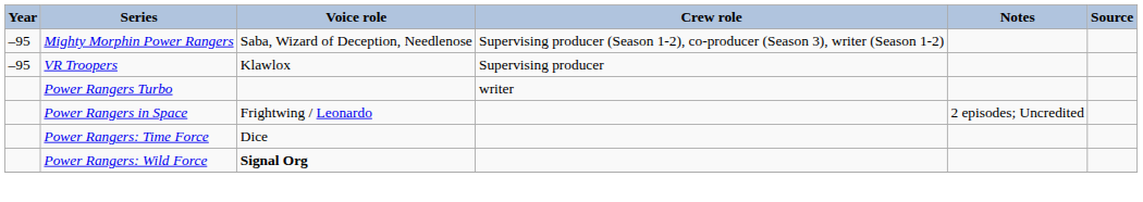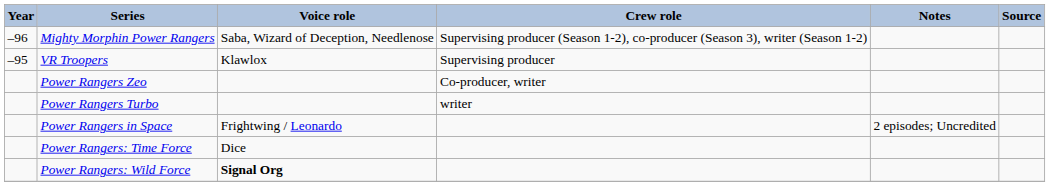 <table class="wikitable sortable plainrowheaders" style="width=95%;  font-size: 95%;">
 <tr>
 <th style="background:#b0c4de;">Year </th>
 <th style="background:#b0c4de;">Series</th>
 <th style="background:#b0c4de;">Voice role </th>
 <th style="background:#b0c4de;">Crew role</th>
 <th style="background:#b0c4de;" class="unsortable">Notes </th>
 <th style="background:#b0c4de;" class="unsortable">Source</th>
 </tr>
 <tr>
-<td>–95</td>
+<td>–96</td>
 <td><em><a href='#'>Mighty Morphin Power Rangers</a></em></td>
 <td>Saba, Wizard of Deception, Needlenose</td>
 <td>Supervising producer (Season 1-2), co-producer (Season 3), writer (Season 1-2)</td>
 <td></td>
 <td></td>
 </tr>
 <tr>
 <td>–95</td>
 <td><em><a href='#'>VR Troopers</a></em></td>
 <td>Klawlox</td>
 <td>Supervising producer</td>
+<td></td>
+<td></td>
+</tr>
+<tr>
+<td></td>
+<td><em><a href='#'>Power Rangers Zeo</a></em></td>
+<td></td>
+<td>Co-producer, writer</td>
 <td></td>
 <td></td>
 </tr>
 <tr>
 <td></td>
 <td><em><a href='#'>Power Rangers Turbo</a></em></td>
 <td></td>
 <td>writer</td>
 <td></td>
 <td></td>
 </tr>
 <tr>
 <td></td>
 <td><em><a href='#'>Power Rangers in Space</a></em></td>
 <td>Frightwing / <a href='#'>Leonardo</a></td>
 <td></td>
 <td>2 episodes; Uncredited</td>
 <td></td>
 </tr>
 <tr>
 <td></td>
 <td><em><a href='#'>Power Rangers: Time Force</a></em></td>
 <td>Dice</td>
 <td></td>
 <td></td>
 <td></td>
 </tr>
 <tr>
 <td></td>
 <td><em><a href='#'>Power Rangers: Wild Force</a></em></td>
 <td><strong>Signal Org</strong></td>
 <td></td>
 <td></td>
 <td></td>
 </tr>
 <tr>
 </tr>
 </table>
